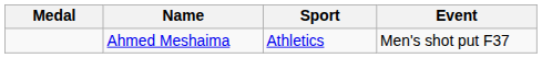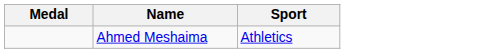 <table class="wikitable">
 <tr>
 <th style="width:6em">Medal</th>
 <th style="width:10em">Name</th>
 <th style="width:7em">Sport</th>
-<th style="width:10em">Event</th>
 </tr>
 <tr>
 <td></td>
 <td><a href='#'>Ahmed Meshaima</a></td>
 <td><a href='#'>Athletics</a></td>
-<td>Men's shot put F37</td>
 </tr>
 </table>
